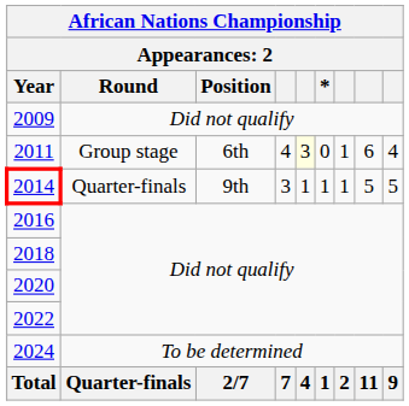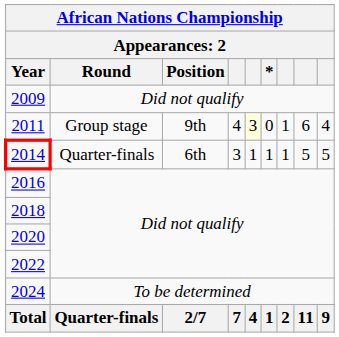 <table class="wikitable" style="text-align: center;">
 <tr>
 <th colspan=9><a href='#'>African Nations Championship</a></th>
 </tr>
 <tr>
 <th colspan=9>Appearances: 2</th>
 </tr>
 <tr>
 <th>Year</th>
 <th>Round</th>
 <th>Position</th>
 <th></th>
 <th></th>
 <th>*</th>
 <th></th>
 <th></th>
 <th></th>
 </tr>
 <tr>
 <td> <a href='#'>2009</a></td>
 <td colspan="8"><em>Did not qualify</em></td>
 </tr>
 <tr>
 <td> <a href='#'>2011</a></td>
 <td>Group stage</td>
-<td>6th</td>
+<td>9th</td>
 <td>4</td>
 <td style="background: lightyellow;">3</td>
 <td>0</td>
 <td>1</td>
 <td>6</td>
 <td>4</td>
 </tr>
 <tr>
 <td style="border: 3px solid red"> <a href='#'>2014</a></td>
 <td>Quarter-finals</td>
-<td>9th</td>
+<td>6th</td>
 <td>3</td>
 <td>1</td>
 <td>1</td>
 <td>1</td>
 <td>5</td>
 <td>5</td>
 </tr>
 <tr>
 <td> <a href='#'>2016</a></td>
 <td colspan=8 rowspan=4><em>Did not qualify</em></td>
 </tr>
 <tr>
 <td> <a href='#'>2018</a></td>
 </tr>
 <tr>
 <td> <a href='#'>2020</a></td>
 </tr>
 <tr>
 <td> <a href='#'>2022</a></td>
 </tr>
 <tr>
 <td> <a href='#'>2024</a></td>
 <td colspan=8 rowspan=1><em>To be determined</em></td>
 </tr>
 <tr>
 <th>Total</th>
 <th>Quarter-finals</th>
 <th>2/7</th>
 <th>7</th>
 <th>4</th>
 <th>1</th>
 <th>2</th>
 <th>11</th>
 <th>9</th>
 </tr>
 </table>
